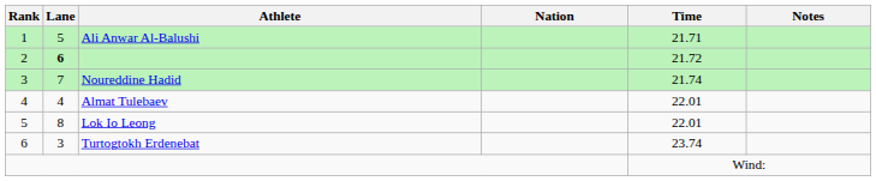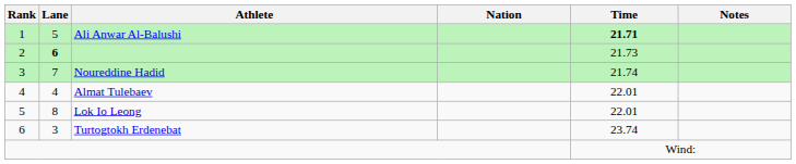 <table class="wikitable sortable" style="text-align:center;width: 65%;">
 <tr>
 <th scope="col" style="width: 10px;">Rank</th>
 <th scope="col" style="width: 10px;">Lane</th>
 <th scope="col">Athlete</th>
 <th scope="col">Nation</th>
 <th scope="col">Time</th>
 <th scope="col">Notes</th>
 </tr>
 <tr bgcolor=bbf3bb>
 <td>1</td>
 <td>5</td>
 <td align="left"><a href='#'>Ali Anwar Al-Balushi</a></td>
 <td align="left"></td>
-<td>21.71</td>
+<td><strong>21.71</strong></td>
 <td></td>
 </tr>
 <tr bgcolor=bbf3bb>
 <td>2</td>
 <td><strong>6</strong></td>
 <td align="left"></td>
 <td align="left"></td>
-<td>21.72</td>
+<td>21.73</td>
 <td></td>
 </tr>
 <tr bgcolor=bbf3bb>
 <td>3</td>
 <td>7</td>
 <td align="left"><a href='#'>Noureddine Hadid</a></td>
 <td align="left"></td>
 <td>21.74</td>
 <td></td>
 </tr>
 <tr>
 <td>4</td>
 <td>4</td>
 <td align="left"><a href='#'>Almat Tulebaev</a></td>
 <td align="left"></td>
 <td>22.01 </td>
 <td></td>
 </tr>
 <tr>
 <td>5</td>
 <td>8</td>
 <td align="left"><a href='#'>Lok Io Leong</a></td>
 <td align="left"></td>
 <td>22.01 </td>
 <td></td>
 </tr>
 <tr>
 <td>6</td>
 <td>3</td>
 <td align="left"><a href='#'>Turtogtokh Erdenebat</a></td>
 <td align="left"></td>
 <td>23.74</td>
 <td></td>
 </tr>
 <tr class="sortbottom">
 <td colspan="4"></td>
 <td colspan="2">Wind: </td>
 </tr>
 </table>
